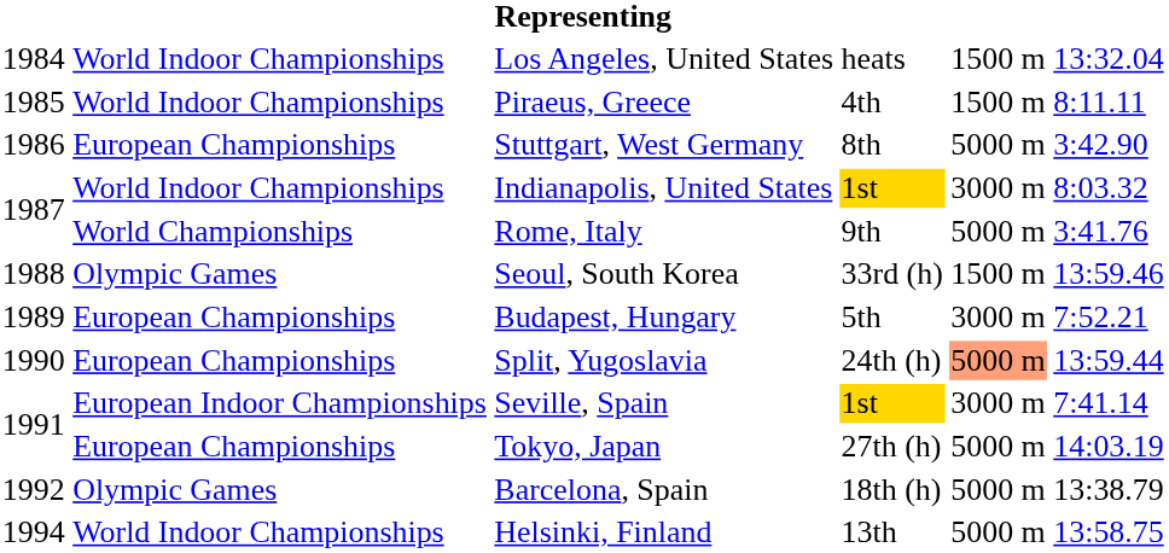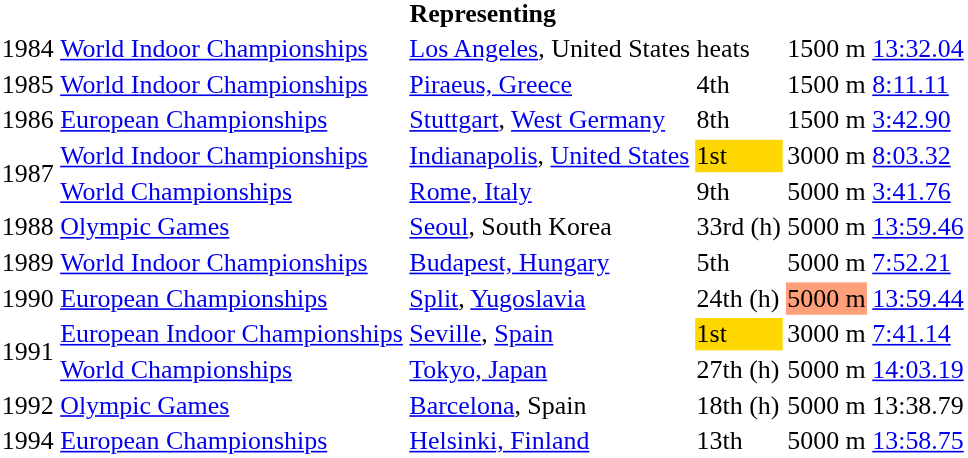 <table>
 <tr>
 <th colspan="6">Representing </th>
 </tr>
 <tr>
 <td>1984</td>
 <td><a href='#'>World Indoor Championships</a></td>
 <td><a href='#'>Los Angeles</a>, United States</td>
 <td>heats</td>
 <td>1500 m</td>
 <td><a href='#'>13:32.04</a></td>
 </tr>
 <tr>
 <td>1985</td>
 <td><a href='#'>World Indoor Championships</a></td>
 <td><a href='#'>Piraeus, Greece</a></td>
 <td>4th</td>
 <td>1500 m</td>
 <td><a href='#'>8:11.11</a></td>
 </tr>
 <tr>
 <td>1986</td>
 <td><a href='#'>European Championships</a></td>
 <td><a href='#'>Stuttgart</a>, <a href='#'>West Germany</a></td>
 <td>8th</td>
-<td>5000 m</td>
+<td>1500 m</td>
 <td><a href='#'>3:42.90</a></td>
 </tr>
 <tr>
 <td rowspan=2>1987</td>
 <td><a href='#'>World Indoor Championships</a></td>
 <td><a href='#'>Indianapolis</a>, <a href='#'>United States</a></td>
 <td bgcolor="gold">1st</td>
 <td>3000 m</td>
 <td><a href='#'>8:03.32</a></td>
 </tr>
 <tr>
 <td><a href='#'>World Championships</a></td>
 <td><a href='#'>Rome, Italy</a></td>
 <td>9th</td>
 <td>5000 m</td>
 <td><a href='#'>3:41.76</a></td>
 </tr>
 <tr>
 <td>1988</td>
 <td><a href='#'>Olympic Games</a></td>
 <td><a href='#'>Seoul</a>, South Korea</td>
 <td>33rd (h)</td>
-<td>1500 m</td>
+<td>5000 m</td>
 <td><a href='#'>13:59.46</a></td>
 </tr>
 <tr>
 <td>1989</td>
-<td><a href='#'>European Championships</a></td>
+<td><a href='#'>World Indoor Championships</a></td>
 <td><a href='#'>Budapest, Hungary</a></td>
 <td>5th</td>
-<td>3000 m</td>
+<td>5000 m</td>
 <td><a href='#'>7:52.21</a></td>
 </tr>
 <tr>
 <td>1990</td>
 <td><a href='#'>European Championships</a></td>
 <td><a href='#'>Split</a>, <a href='#'>Yugoslavia</a></td>
 <td>24th (h)</td>
 <td style="background: lightsalmon;">5000 m</td>
 <td><a href='#'>13:59.44</a></td>
 </tr>
 <tr>
 <td rowspan=2>1991</td>
 <td><a href='#'>European Indoor Championships</a></td>
 <td><a href='#'>Seville</a>, <a href='#'>Spain</a></td>
 <td bgcolor="gold">1st</td>
 <td>3000 m</td>
 <td><a href='#'>7:41.14</a></td>
 </tr>
 <tr>
-<td><a href='#'>European Championships</a></td>
+<td><a href='#'>World Championships</a></td>
 <td><a href='#'>Tokyo, Japan</a></td>
 <td>27th (h)</td>
 <td>5000 m</td>
 <td><a href='#'>14:03.19</a></td>
 </tr>
 <tr>
 <td>1992</td>
 <td><a href='#'>Olympic Games</a></td>
 <td><a href='#'>Barcelona</a>, Spain</td>
 <td>18th (h)</td>
 <td>5000 m</td>
 <td>13:38.79</td>
 </tr>
 <tr>
 <td>1994</td>
-<td><a href='#'>World Indoor Championships</a></td>
+<td><a href='#'>European Championships</a></td>
 <td><a href='#'>Helsinki, Finland</a></td>
 <td>13th</td>
 <td>5000 m</td>
 <td><a href='#'>13:58.75</a></td>
 </tr>
 </table>
